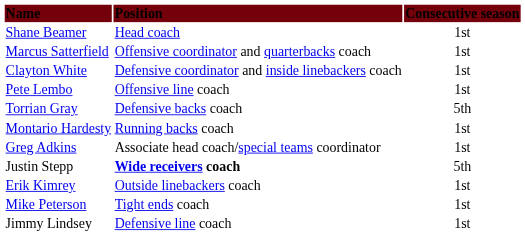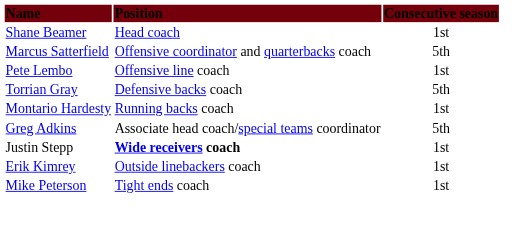 <table class="to colors" style="text-align: left;">
 <tr>
 <th style="background:#73000a;"><span>Name</span></th>
 <th style="background:#73000a;"><span>Position</span></th>
 <th style="background:#73000a;"><span>Consecutive season</span></th>
 </tr>
 <tr>
 <td><a href='#'>Shane Beamer</a></td>
 <td><a href='#'>Head coach</a></td>
 <td align=center>1st</td>
 </tr>
 <tr>
 <td><a href='#'>Marcus Satterfield</a></td>
 <td><a href='#'>Offensive coordinator</a> and <a href='#'>quarterbacks</a> coach</td>
-<td align=center>1st</td>
-</tr>
-<tr>
-<td><a href='#'>Clayton White</a></td>
-<td><a href='#'>Defensive coordinator</a> and <a href='#'>inside linebackers</a> coach</td>
-<td align=center>1st</td>
+<td align=center>5th</td>
 </tr>
 <tr>
 <td><a href='#'>Pete Lembo</a></td>
 <td><a href='#'>Offensive line</a> coach</td>
 <td align="center">1st</td>
 </tr>
 <tr>
 <td><a href='#'>Torrian Gray</a></td>
 <td><a href='#'>Defensive backs</a> coach</td>
 <td align=center>5th</td>
 </tr>
 <tr>
 <td><a href='#'>Montario Hardesty</a></td>
 <td><a href='#'>Running backs</a> coach</td>
 <td align=center>1st</td>
 </tr>
 <tr>
 <td><a href='#'>Greg Adkins</a></td>
 <td>Associate head coach/<a href='#'>special teams</a> coordinator</td>
-<td align=center>1st</td>
+<td align=center>5th</td>
 </tr>
 <tr>
 <td>Justin Stepp</td>
 <td><strong><a href='#'>Wide receivers</a> coach</strong></td>
-<td align=center>5th</td>
+<td align=center>1st</td>
 </tr>
 <tr>
 <td><a href='#'>Erik Kimrey</a></td>
 <td><a href='#'>Outside linebackers</a> coach</td>
 <td align=center>1st</td>
 </tr>
 <tr>
 <td><a href='#'>Mike Peterson</a></td>
 <td><a href='#'>Tight ends</a> coach</td>
 <td align=center>1st</td>
 </tr>
 <tr>
-<td>Jimmy Lindsey</td>
-<td><a href='#'>Defensive line</a> coach</td>
-<td align=center>1st</td>
-</tr>
-<tr>
 </tr>
 </table>
